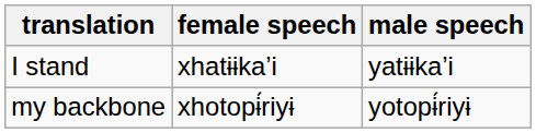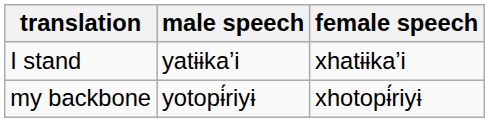 <table class="wikitable">
 <tr>
 <th>translation</th>
+<th>male speech</th>
 <th>female speech</th>
-<th>male speech</th>
 </tr>
 <tr>
 <td>I stand</td>
+<td>yatɨɨka’i</td>
 <td>xhatɨɨka’i</td>
-<td>yatɨɨka’i</td>
 </tr>
 <tr>
 <td>my backbone</td>
+<td>yotopɨ́riyɨ</td>
 <td>xhotopɨ́riyɨ</td>
-<td>yotopɨ́riyɨ</td>
 </tr>
 </table>
